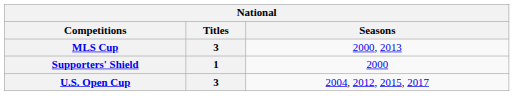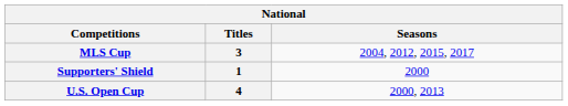 <table class="wikitable">
 <tr>
 <th colspan="4">National</th>
 </tr>
 <tr>
 <th style="width:260px">Competitions</th>
 <th style="width:80px">Titles</th>
 <th style="width:380px">Seasons</th>
 </tr>
 <tr>
 <th style="text-align:center"><a href='#'>MLS Cup</a></th>
 <th>3</th>
-<td style="text-align:center"><a href='#'>2000</a>, <a href='#'>2013</a></td>
+<td style="text-align:center"><a href='#'>2004</a>, <a href='#'>2012</a>, <a href='#'>2015</a>, <a href='#'>2017</a></td>
 </tr>
 <tr>
 <th style="text-align:center"><a href='#'>Supporters' Shield</a></th>
 <th>1</th>
 <td style="text-align:center"><a href='#'>2000</a></td>
 </tr>
 <tr>
 <th style="text-align:center"><a href='#'>U.S. Open Cup</a></th>
-<th>3</th>
-<td style="text-align:center"><a href='#'>2004</a>, <a href='#'>2012</a>, <a href='#'>2015</a>, <a href='#'>2017</a></td>
+<th>4</th>
+<td style="text-align:center"><a href='#'>2000</a>, <a href='#'>2013</a></td>
 </tr>
 </table>
